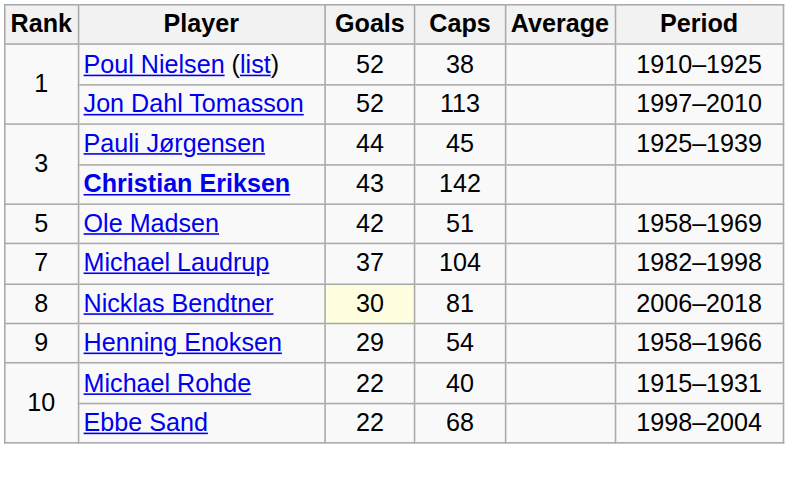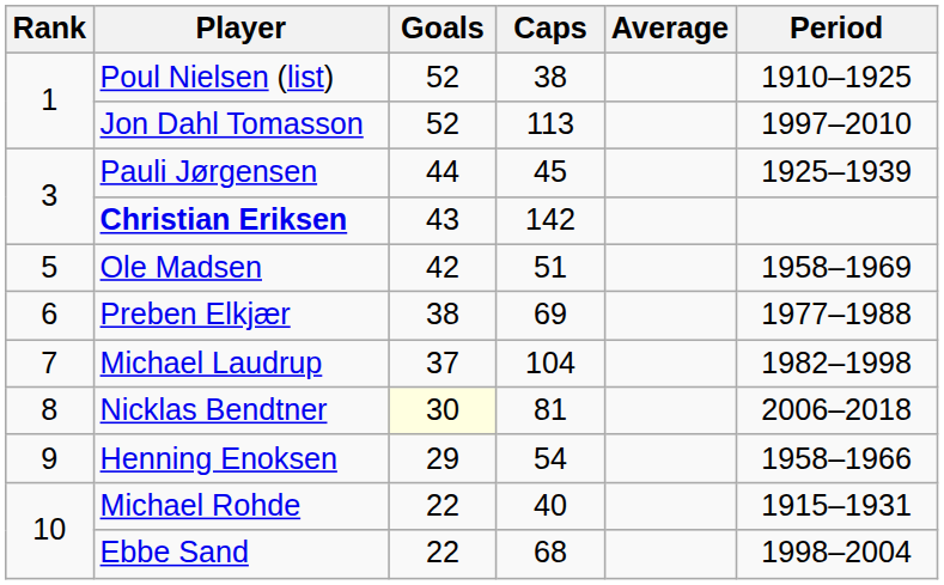 <table class="wikitable sortable" style="text-align:center;">
 <tr>
 <th width=30px>Rank</th>
 <th style="width:150px;">Player</th>
 <th width=50px>Goals</th>
 <th width=50px>Caps</th>
 <th width=50px>Average</th>
 <th style="width:100px;">Period</th>
 </tr>
 <tr>
 <td rowspan="2">1</td>
 <td style="text-align:left"><a href='#'>Poul Nielsen</a> (<a href='#'>list</a>)</td>
 <td>52</td>
 <td>38</td>
 <td></td>
 <td>1910–1925</td>
 </tr>
 <tr>
 <td style="text-align:left"><a href='#'>Jon Dahl Tomasson</a></td>
 <td>52</td>
 <td>113</td>
 <td></td>
 <td>1997–2010</td>
 </tr>
 <tr>
 <td rowspan="2">3</td>
 <td style="text-align:left"><a href='#'>Pauli Jørgensen</a></td>
 <td>44</td>
 <td>45</td>
 <td></td>
 <td>1925–1939</td>
 </tr>
 <tr>
 <td style="text-align:left"><strong><a href='#'>Christian Eriksen</a></strong></td>
 <td>43</td>
 <td>142</td>
 <td></td>
 <td></td>
 </tr>
 <tr>
 <td>5</td>
 <td style="text-align:left"><a href='#'>Ole Madsen</a></td>
 <td>42</td>
 <td>51</td>
 <td></td>
 <td>1958–1969</td>
 </tr>
 <tr>
+<td>6</td>
+<td style="text-align:left"><a href='#'>Preben Elkjær</a></td>
+<td>38</td>
+<td>69</td>
+<td></td>
+<td>1977–1988</td>
+</tr>
+<tr>
 <td>7</td>
 <td style="text-align:left"><a href='#'>Michael Laudrup</a></td>
 <td>37</td>
 <td>104</td>
 <td></td>
 <td>1982–1998</td>
 </tr>
 <tr>
 <td>8</td>
 <td style="text-align:left"><a href='#'>Nicklas Bendtner</a></td>
 <td style="background: lightyellow;">30</td>
 <td>81</td>
 <td></td>
 <td>2006–2018</td>
 </tr>
 <tr>
 <td>9</td>
 <td style="text-align:left"><a href='#'>Henning Enoksen</a></td>
 <td>29</td>
 <td>54</td>
 <td></td>
 <td>1958–1966</td>
 </tr>
 <tr>
 <td rowspan="2">10</td>
 <td style="text-align:left"><a href='#'>Michael Rohde</a></td>
 <td>22</td>
 <td>40</td>
 <td></td>
 <td>1915–1931</td>
 </tr>
 <tr>
 <td style="text-align:left"><a href='#'>Ebbe Sand</a></td>
 <td>22</td>
 <td>68</td>
 <td></td>
 <td>1998–2004</td>
 </tr>
 </table>
